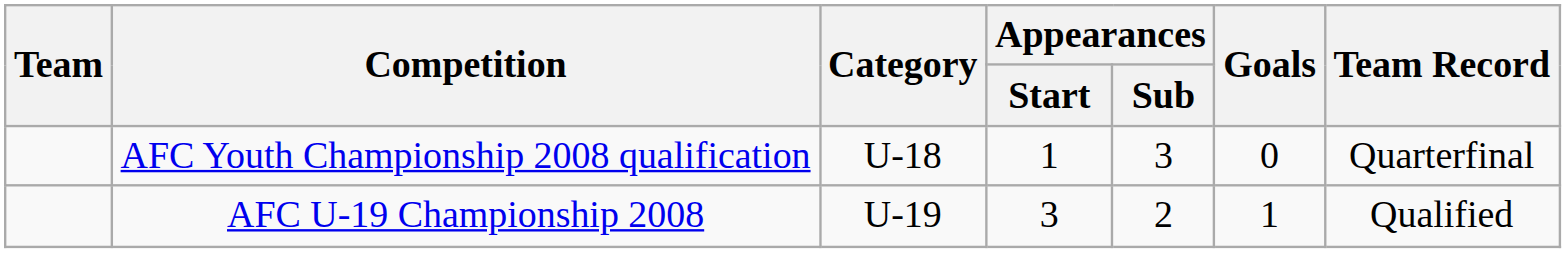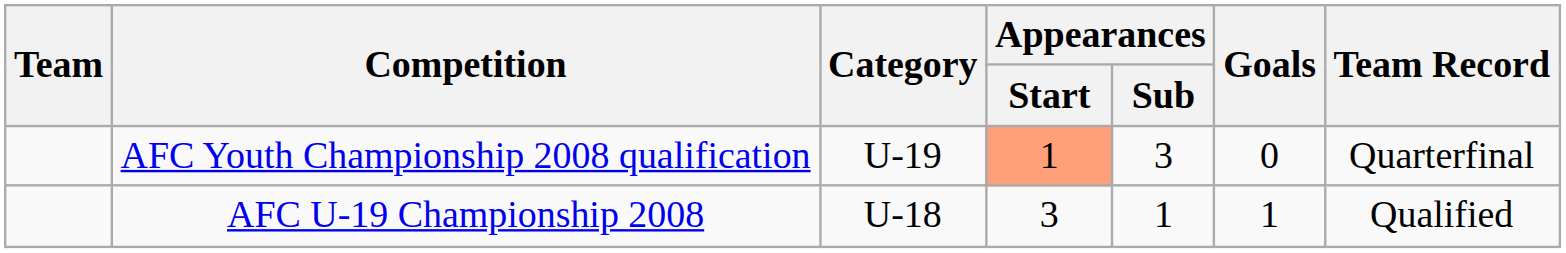 <table class="wikitable" style="text-align: center;">
 <tr>
 <th rowspan="2">Team</th>
 <th rowspan="2">Competition</th>
 <th rowspan="2">Category</th>
 <th colspan="2">Appearances</th>
 <th rowspan="2">Goals</th>
 <th rowspan="2">Team Record</th>
 </tr>
 <tr>
 <th>Start</th>
 <th>Sub</th>
 </tr>
 <tr>
 <td align="left"></td>
 <td><a href='#'>AFC Youth Championship 2008 qualification</a></td>
-<td>U-18</td>
-<td>1</td>
+<td>U-19</td>
+<td style="background: lightsalmon;">1</td>
 <td>3</td>
 <td>0</td>
 <td>Quarterfinal</td>
 </tr>
 <tr>
 <td align="left"></td>
 <td><a href='#'>AFC U-19 Championship 2008</a></td>
-<td>U-19</td>
+<td>U-18</td>
 <td>3</td>
-<td>2</td>
+<td>1</td>
 <td>1</td>
 <td>Qualified</td>
 </tr>
 </table>
